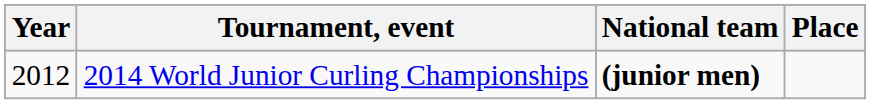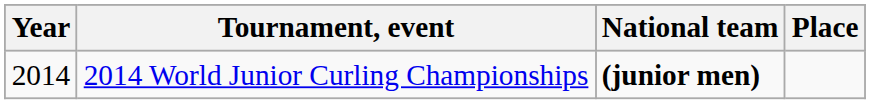 <table class="wikitable">
 <tr>
 <th scope="col">Year</th>
 <th scope="col">Tournament, event</th>
 <th scope="col">National team</th>
 <th scope="col">Place</th>
 </tr>
 <tr>
-<td>2012</td>
+<td>2014</td>
 <td><a href='#'>2014 World Junior Curling Championships</a></td>
 <td><strong> (junior men)</strong></td>
 <td></td>
 </tr>
 </table>
